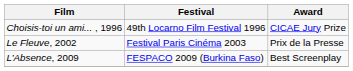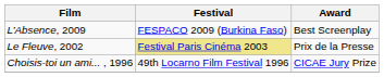 <table class="wikitable sortable">
 <tr>
 <th>Film</th>
 <th>Festival</th>
 <th>Award</th>
 </tr>
 <tr>
+<td><em>L’Absence</em>, 2009</td>
+<td><a href='#'>FESPACO</a> 2009 (<a href='#'>Burkina Faso</a>)</td>
+<td>Best Screenplay</td>
+</tr>
+<tr>
+<td><em>Le Fleuve</em>, 2002</td>
+<td style="background: khaki;"><a href='#'>Festival Paris Cinéma</a> 2003</td>
+<td>Prix de la Presse</td>
+</tr>
+<tr>
 <td><em>Choisis-toi un ami...</em> , 1996</td>
 <td>49th <a href='#'>Locarno Film Festival</a> 1996</td>
 <td><a href='#'>CICAE Jury</a> Prize</td>
 </tr>
 <tr>
-<td><em>Le Fleuve</em>, 2002</td>
-<td><a href='#'>Festival Paris Cinéma</a> 2003</td>
-<td>Prix de la Presse</td>
-</tr>
-<tr>
-<td><em>L’Absence</em>, 2009</td>
-<td><a href='#'>FESPACO</a> 2009 (<a href='#'>Burkina Faso</a>)</td>
-<td>Best Screenplay</td>
-</tr>
-<tr>
 </tr>
 </table>
